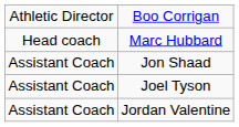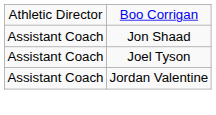 <table class="wikitable" style="text-align: center;">
 <tr>
 <td>Athletic Director</td>
 <td><a href='#'>Boo Corrigan</a></td>
-</tr>
-<tr>
-<td>Head coach</td>
-<td><a href='#'>Marc Hubbard</a></td>
 </tr>
 <tr>
 <td>Assistant Coach</td>
 <td>Jon Shaad</td>
 </tr>
 <tr>
 <td>Assistant Coach</td>
 <td>Joel Tyson</td>
 </tr>
 <tr>
 <td>Assistant Coach</td>
 <td>Jordan Valentine</td>
 </tr>
 </table>
